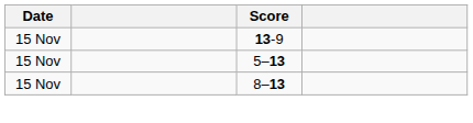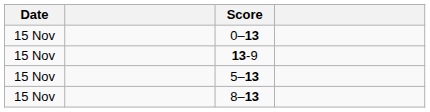 <table class="wikitable" style="text-align: center; font-size:90%">
 <tr>
 <th width="60">Date</th>
 <th align="right" width="160"></th>
 <th width="60">Score</th>
 <th align="left" width="160"></th>
+</tr>
+<tr>
+<td>15 Nov</td>
+<td align=right></td>
+<td align=center>0–<strong>13</strong></td>
+<td align=left></td>
 </tr>
 <tr>
 <td>15 Nov</td>
 <td align=right></td>
 <td align=center><strong>13</strong>-9</td>
 <td align=left></td>
 </tr>
 <tr>
 <td>15 Nov</td>
 <td align=right></td>
 <td align=center>5–<strong>13</strong></td>
 <td align=left></td>
 </tr>
 <tr>
 <td>15 Nov</td>
 <td align=right></td>
 <td align=center>8–<strong>13</strong></td>
 <td align=left></td>
 </tr>
 </table>
